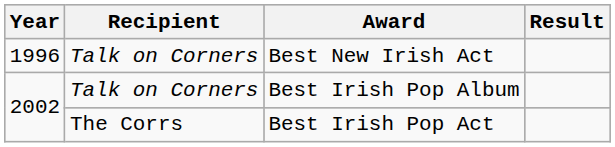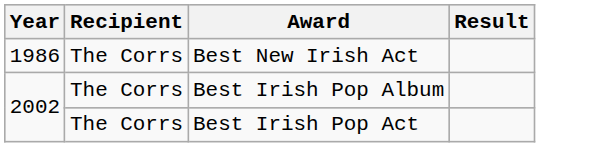 <table class="wikitable">
 <tr>
 <th>Year</th>
 <th>Recipient</th>
 <th>Award</th>
 <th>Result</th>
 </tr>
 <tr>
-<td>1996</td>
-<td><em>Talk on Corners</em></td>
+<td>1986</td>
+<td>The Corrs</td>
 <td>Best New Irish Act</td>
 <td></td>
 </tr>
 <tr>
 <td rowspan="2">2002</td>
-<td><em>Talk on Corners</em></td>
+<td>The Corrs</td>
 <td>Best Irish Pop Album</td>
 <td></td>
 </tr>
 <tr>
 <td>The Corrs</td>
 <td>Best Irish Pop Act</td>
 <td></td>
 </tr>
 </table>
